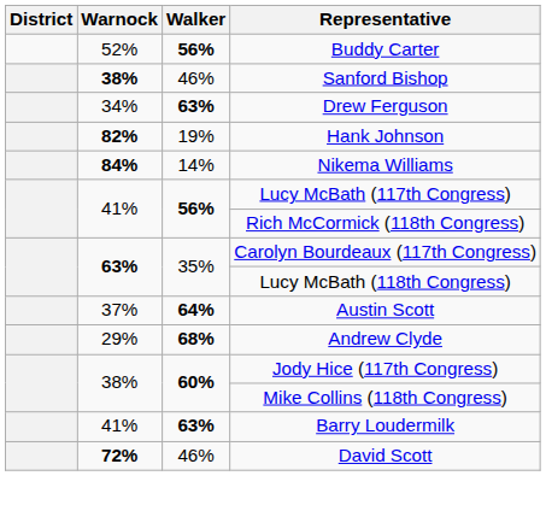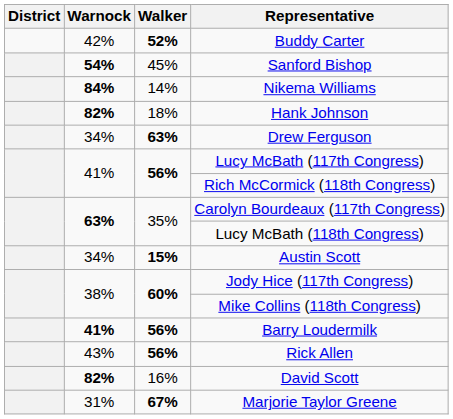 <table class="wikitable sortable">
 <tr>
 <th>District</th>
 <th>Warnock</th>
 <th>Walker</th>
 <th>Representative</th>
 </tr>
 <tr style="text-align:center">
 <td></td>
-<td>52%</td>
-<td><strong>56%</strong></td>
+<td>42%</td>
+<td><strong>52%</strong></td>
 <td><a href='#'>Buddy Carter</a></td>
 </tr>
 <tr style="text-align:center">
 <th></th>
-<td><strong>38%</strong></td>
-<td>46%</td>
+<td><strong>54%</strong></td>
+<td>45%</td>
 <td><a href='#'>Sanford Bishop</a></td>
+</tr>
+<tr style="text-align:center">
+<th></th>
+<td><strong>84%</strong></td>
+<td>14%</td>
+<td><a href='#'>Nikema Williams</a></td>
+</tr>
+<tr style="text-align:center">
+<th></th>
+<td><strong>82%</strong></td>
+<td>18%</td>
+<td><a href='#'>Hank Johnson</a></td>
 </tr>
 <tr style="text-align:center">
 <th></th>
 <td>34%</td>
 <td><strong>63%</strong></td>
 <td><a href='#'>Drew Ferguson</a></td>
-</tr>
-<tr style="text-align:center">
-<th></th>
-<td><strong>82%</strong></td>
-<td>19%</td>
-<td><a href='#'>Hank Johnson</a></td>
-</tr>
-<tr style="text-align:center">
-<th></th>
-<td><strong>84%</strong></td>
-<td>14%</td>
-<td><a href='#'>Nikema Williams</a></td>
 </tr>
 <tr style="text-align:center">
 <th rowspan=2 ></th>
 <td rowspan=2>41%</td>
 <td rowspan=2><strong>56%</strong></td>
 <td><a href='#'>Lucy McBath</a> (<a href='#'>117th Congress</a>)</td>
 </tr>
 <tr style="text-align:center">
 <td><a href='#'>Rich McCormick</a> (<a href='#'>118th Congress</a>)</td>
 </tr>
 <tr style="text-align:center">
 <th rowspan=2 ></th>
 <td rowspan=2><strong>63%</strong></td>
 <td rowspan=2>35%</td>
 <td><a href='#'>Carolyn Bourdeaux</a> (<a href='#'>117th Congress</a>)</td>
 </tr>
 <tr style="text-align:center">
 <td>Lucy McBath (<a href='#'>118th Congress</a>)</td>
 </tr>
 <tr style="text-align:center">
 <th></th>
-<td>37%</td>
-<td><strong>64%</strong></td>
+<td>34%</td>
+<td><strong>15%</strong></td>
 <td><a href='#'>Austin Scott</a></td>
-</tr>
-<tr style="text-align:center">
-<th></th>
-<td>29%</td>
-<td><strong>68%</strong></td>
-<td><a href='#'>Andrew Clyde</a></td>
 </tr>
 <tr style="text-align:center">
 <th rowspan=2 ></th>
 <td rowspan=2>38%</td>
 <td rowspan=2><strong>60%</strong></td>
 <td><a href='#'>Jody Hice</a> (<a href='#'>117th Congress</a>)</td>
 </tr>
 <tr style="text-align:center">
 <td><a href='#'>Mike Collins</a> (<a href='#'>118th Congress</a>)</td>
 </tr>
 <tr style="text-align:center">
 <th></th>
-<td>41%</td>
-<td><strong>63%</strong></td>
+<td><strong>41%</strong></td>
+<td><strong>56%</strong></td>
 <td><a href='#'>Barry Loudermilk</a></td>
 </tr>
 <tr style="text-align:center">
 <th></th>
-<td><strong>72%</strong></td>
-<td>46%</td>
+<td>43%</td>
+<td><strong>56%</strong></td>
+<td><a href='#'>Rick Allen</a></td>
+</tr>
+<tr style="text-align:center">
+<th></th>
+<td><strong>82%</strong></td>
+<td>16%</td>
 <td><a href='#'>David Scott</a></td>
 </tr>
+<tr style="text-align:center">
+<th></th>
+<td>31%</td>
+<td><strong>67%</strong></td>
+<td><a href='#'>Marjorie Taylor Greene</a></td>
+</tr>
 </table>
